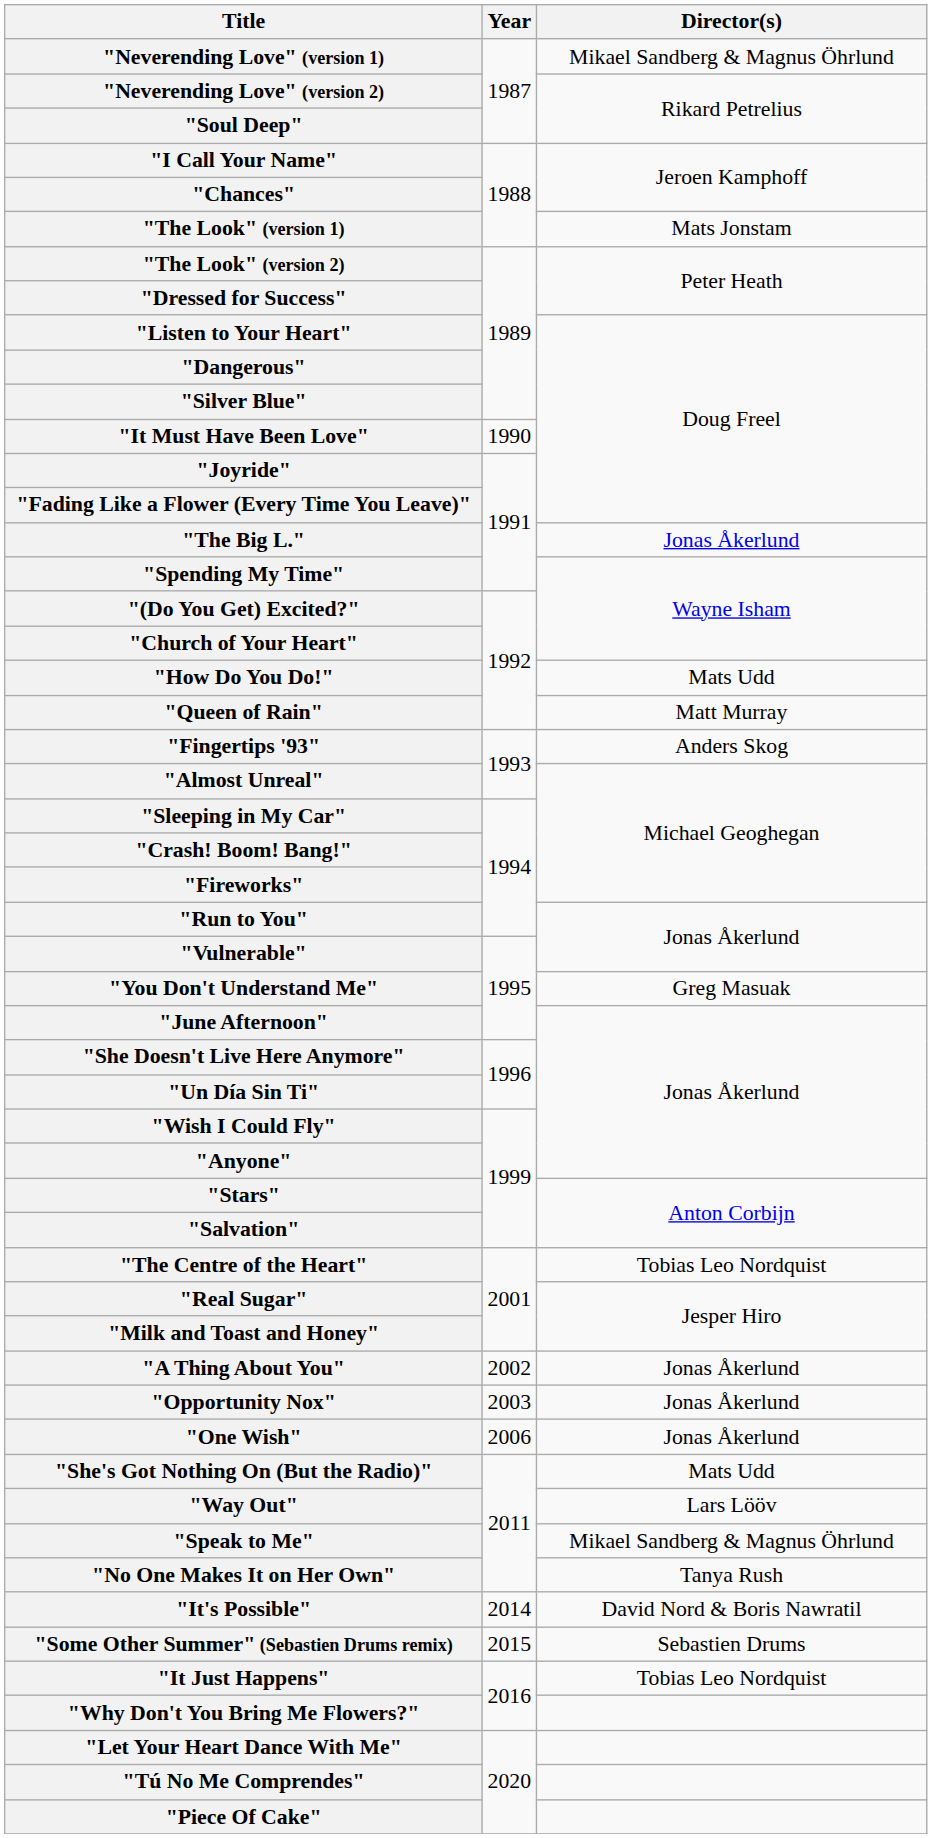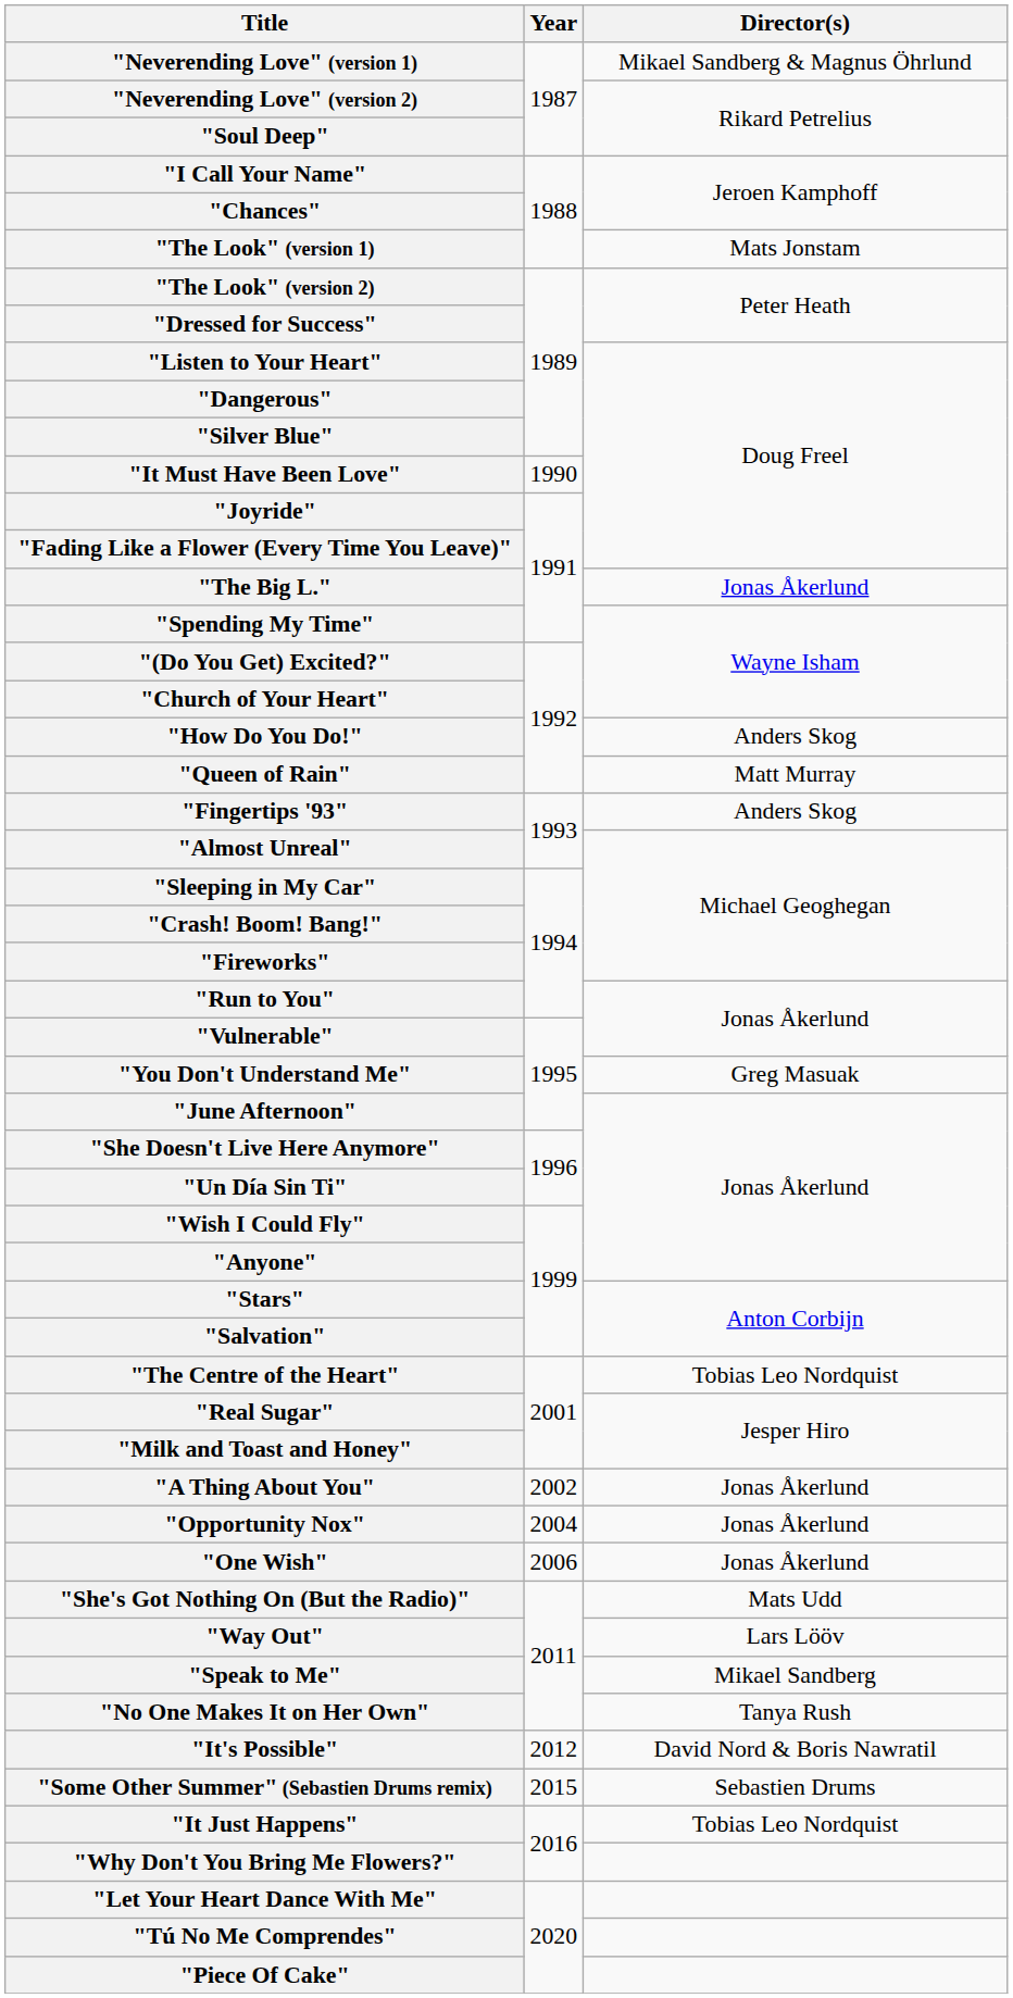 <table class="wikitable plainrowheaders" style="text-align:center;" border="1">
 <tr>
 <th scope="col" style="width:21.5em;">Title</th>
 <th scope="col">Year</th>
 <th scope="col" style="width:17.5em;">Director(s)</th>
 </tr>
 <tr>
 <th scope="row">"Neverending Love" <small>(version 1)</small></th>
 <td rowspan="3">1987</td>
 <td>Mikael Sandberg & Magnus Öhrlund</td>
 </tr>
 <tr>
 <th scope="row">"Neverending Love" <small>(version 2)</small></th>
 <td rowspan="2">Rikard Petrelius</td>
 </tr>
 <tr>
 <th scope="row">"Soul Deep"</th>
 </tr>
 <tr>
 <th scope="row">"I Call Your Name"</th>
 <td rowspan="3">1988</td>
 <td rowspan="2">Jeroen Kamphoff</td>
 </tr>
 <tr>
 <th scope="row">"Chances"</th>
 </tr>
 <tr>
 <th scope="row">"The Look" <small>(version 1)</small></th>
 <td>Mats Jonstam</td>
 </tr>
 <tr>
 <th scope="row">"The Look" <small>(version 2)</small></th>
 <td rowspan="5">1989</td>
 <td rowspan="2">Peter Heath</td>
 </tr>
 <tr>
 <th scope="row">"Dressed for Success"</th>
 </tr>
 <tr>
 <th scope="row">"Listen to Your Heart"</th>
 <td rowspan="6">Doug Freel</td>
 </tr>
 <tr>
 <th scope="row">"Dangerous"</th>
 </tr>
 <tr>
 <th scope="row">"Silver Blue"</th>
 </tr>
 <tr>
 <th scope="row">"It Must Have Been Love"</th>
 <td>1990</td>
 </tr>
 <tr>
 <th scope="row">"Joyride"</th>
 <td rowspan="4">1991</td>
 </tr>
 <tr>
 <th scope="row">"Fading Like a Flower (Every Time You Leave)"</th>
 </tr>
 <tr>
 <th scope="row">"The Big L."</th>
 <td><a href='#'>Jonas Åkerlund</a></td>
 </tr>
 <tr>
 <th scope="row">"Spending My Time"</th>
 <td rowspan="3"><a href='#'>Wayne Isham</a></td>
 </tr>
 <tr>
 <th scope="row">"(Do You Get) Excited?"</th>
 <td rowspan="4">1992</td>
 </tr>
 <tr>
 <th scope="row">"Church of Your Heart"</th>
 </tr>
 <tr>
 <th scope="row">"How Do You Do!"</th>
-<td>Mats Udd</td>
+<td>Anders Skog</td>
 </tr>
 <tr>
 <th scope="row">"Queen of Rain"</th>
 <td>Matt Murray</td>
 </tr>
 <tr>
 <th scope="row">"Fingertips '93"</th>
 <td rowspan="2">1993</td>
 <td>Anders Skog</td>
 </tr>
 <tr>
 <th scope="row">"Almost Unreal"</th>
 <td rowspan="4">Michael Geoghegan</td>
 </tr>
 <tr>
 <th scope="row">"Sleeping in My Car"</th>
 <td rowspan="4">1994</td>
 </tr>
 <tr>
 <th scope="row">"Crash! Boom! Bang!"</th>
 </tr>
 <tr>
 <th scope="row">"Fireworks"</th>
 </tr>
 <tr>
 <th scope="row">"Run to You"</th>
 <td rowspan="2">Jonas Åkerlund</td>
 </tr>
 <tr>
 <th scope="row">"Vulnerable"</th>
 <td rowspan="3">1995</td>
 </tr>
 <tr>
 <th scope="row">"You Don't Understand Me"</th>
 <td>Greg Masuak</td>
 </tr>
 <tr>
 <th scope="row">"June Afternoon"</th>
 <td rowspan="5">Jonas Åkerlund</td>
 </tr>
 <tr>
 <th scope="row">"She Doesn't Live Here Anymore"</th>
 <td rowspan="2">1996</td>
 </tr>
 <tr>
 <th scope="row">"Un Día Sin Ti"</th>
 </tr>
 <tr>
 <th scope="row">"Wish I Could Fly"</th>
 <td rowspan="4">1999</td>
 </tr>
 <tr>
 <th scope="row">"Anyone"</th>
 </tr>
 <tr>
 <th scope="row">"Stars"</th>
 <td rowspan="2"><a href='#'>Anton Corbijn</a></td>
 </tr>
 <tr>
 <th scope="row">"Salvation"</th>
 </tr>
 <tr>
 <th scope="row">"The Centre of the Heart"</th>
 <td rowspan="3">2001</td>
 <td>Tobias Leo Nordquist</td>
 </tr>
 <tr>
 <th scope="row">"Real Sugar"</th>
 <td rowspan="2">Jesper Hiro</td>
 </tr>
 <tr>
 <th scope="row">"Milk and Toast and Honey"</th>
 </tr>
 <tr>
 <th scope="row">"A Thing About You"</th>
 <td>2002</td>
 <td>Jonas Åkerlund</td>
 </tr>
 <tr>
 <th scope="row">"Opportunity Nox"</th>
-<td>2003</td>
+<td>2004</td>
 <td>Jonas Åkerlund</td>
 </tr>
 <tr>
 <th scope="row">"One Wish"</th>
 <td>2006</td>
 <td>Jonas Åkerlund</td>
 </tr>
 <tr>
 <th scope="row">"She's Got Nothing On (But the Radio)"</th>
 <td rowspan="4">2011</td>
 <td>Mats Udd</td>
 </tr>
 <tr>
 <th scope="row">"Way Out"</th>
 <td>Lars Lööv</td>
 </tr>
 <tr>
 <th scope="row">"Speak to Me"</th>
-<td>Mikael Sandberg & Magnus Öhrlund</td>
+<td>Mikael Sandberg</td>
 </tr>
 <tr>
 <th scope="row">"No One Makes It on Her Own"</th>
 <td>Tanya Rush</td>
 </tr>
 <tr>
 <th scope="row">"It's Possible"</th>
-<td>2014</td>
+<td>2012</td>
 <td>David Nord & Boris Nawratil</td>
 </tr>
 <tr>
 <th scope="row">"Some Other Summer"<small> (Sebastien Drums remix)</small></th>
 <td>2015</td>
 <td>Sebastien Drums</td>
 </tr>
 <tr>
 <th scope="row">"It Just Happens"</th>
 <td rowspan="2">2016</td>
 <td>Tobias Leo Nordquist</td>
 </tr>
 <tr>
 <th scope="row">"Why Don't You Bring Me Flowers?"</th>
 <td></td>
 </tr>
 <tr>
 <th scope="row">"Let Your Heart Dance With Me"</th>
 <td rowspan="3">2020</td>
 <td></td>
 </tr>
 <tr>
 <th scope="row">"Tú No Me Comprendes"</th>
 <td></td>
 </tr>
 <tr>
 <th scope="row">"Piece Of Cake"</th>
 <td></td>
 </tr>
 </table>
